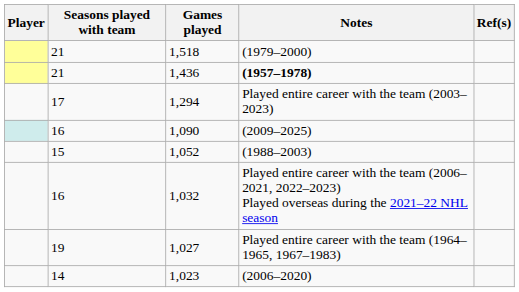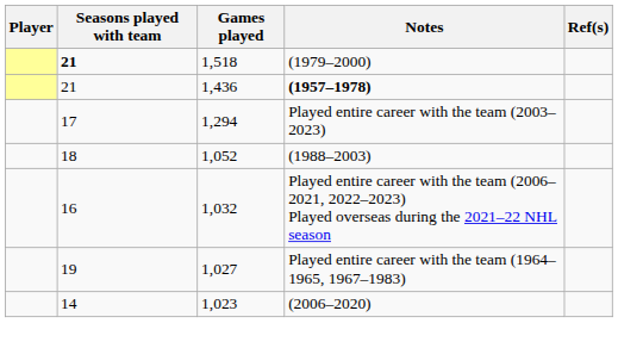 <table class="wikitable sortable plainrowheaders">
 <tr>
 <th scope="col">Player</th>
 <th scope="col">Seasons played with team</th>
 <th scope="col">Games played</th>
 <th scope="col">Notes</th>
 <th scope="col" class="unsortable">Ref(s)</th>
 </tr>
 <tr>
 <td style="background:#FFFF99"></td>
-<td>21</td>
+<td><strong>21</strong></td>
 <td>1,518</td>
 <td>(1979–2000)</td>
 <td></td>
 </tr>
 <tr>
 <td style="background:#FFFF99"></td>
 <td>21</td>
 <td>1,436</td>
 <td><strong>(1957–1978)</strong></td>
 <td></td>
 </tr>
 <tr>
 <td></td>
 <td>17</td>
 <td>1,294</td>
 <td>Played entire career with the team (2003–2023)</td>
 <td></td>
 </tr>
 <tr>
-<td style="background:#CFECEC"></td>
-<td>16</td>
-<td>1,090</td>
-<td>(2009–2025)</td>
 <td></td>
-</tr>
-<tr>
-<td></td>
-<td>15</td>
+<td>18</td>
 <td>1,052</td>
 <td>(1988–2003)</td>
 <td></td>
 </tr>
 <tr>
 <td></td>
 <td>16</td>
 <td>1,032</td>
 <td>Played entire career with the team (2006–2021, 2022–2023)<br>Played overseas during the <a href='#'>2021–22 NHL season</a></td>
 <td></td>
 </tr>
 <tr>
 <td></td>
 <td>19</td>
 <td>1,027</td>
 <td>Played entire career with the team (1964–1965, 1967–1983)</td>
 <td></td>
 </tr>
 <tr>
 <td></td>
 <td>14</td>
 <td>1,023</td>
 <td>(2006–2020)</td>
 <td></td>
 </tr>
 </table>
